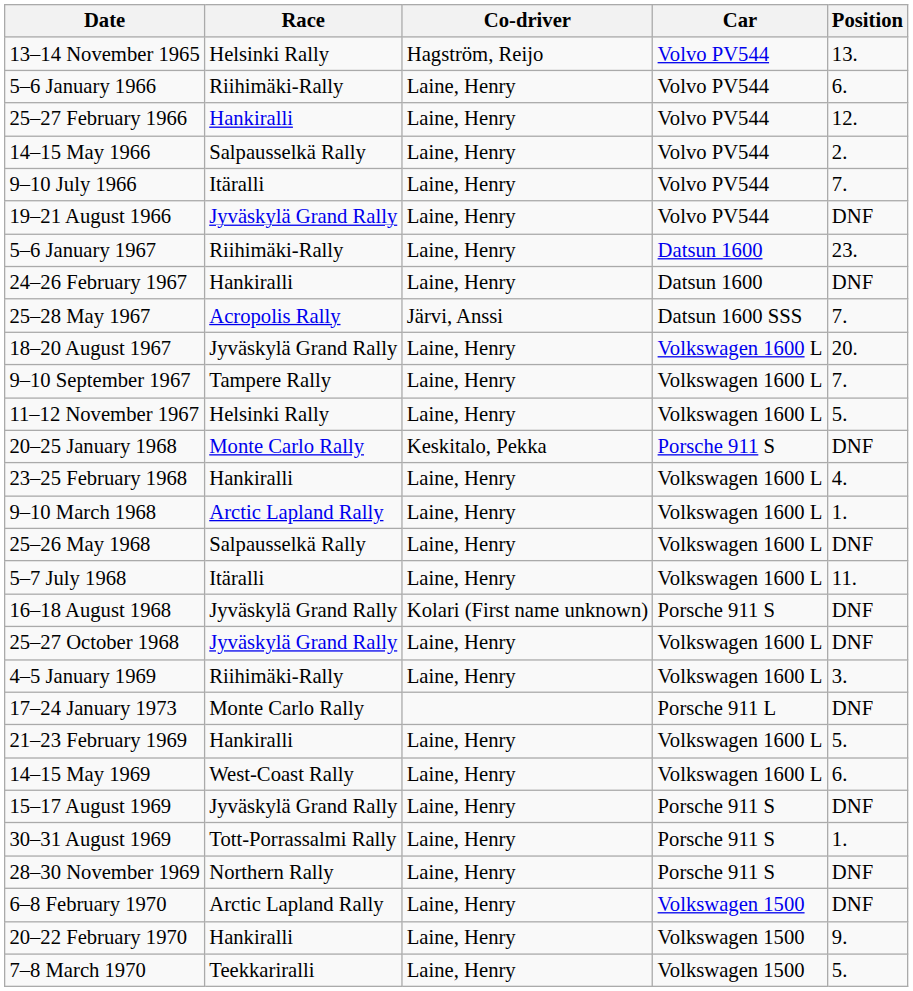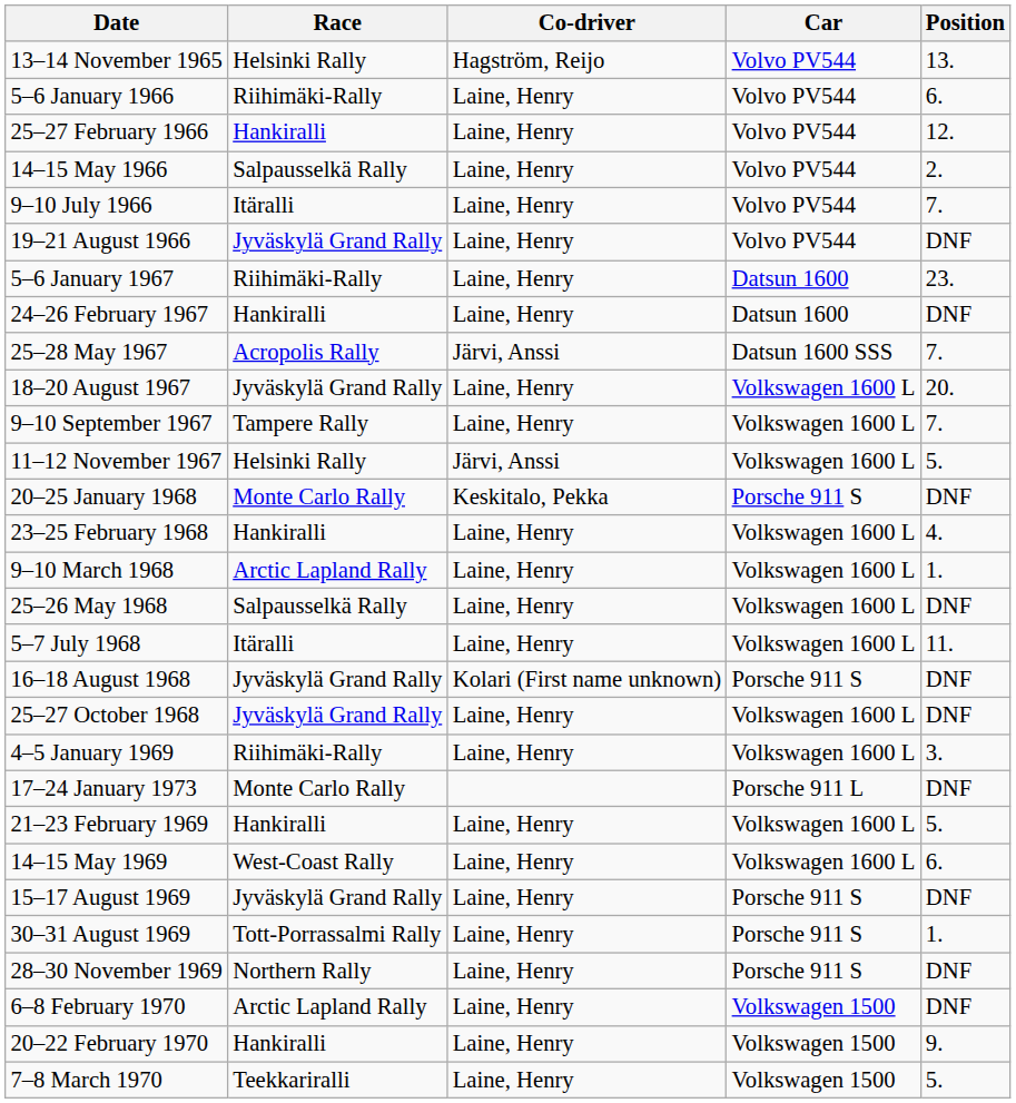 <table class="wikitable sortable">
 <tr>
 <th>Date</th>
 <th>Race</th>
 <th>Co-driver</th>
 <th>Car</th>
 <th>Position</th>
 </tr>
 <tr>
 <td>13–14 November 1965</td>
 <td>Helsinki Rally</td>
 <td>Hagström, Reijo</td>
 <td><a href='#'>Volvo PV544</a></td>
 <td>13.</td>
 </tr>
 <tr>
 <td>5–6 January 1966</td>
 <td>Riihimäki-Rally</td>
 <td>Laine, Henry</td>
 <td>Volvo PV544</td>
 <td>6.</td>
 </tr>
 <tr>
 <td>25–27 February 1966</td>
 <td><a href='#'>Hankiralli</a></td>
 <td>Laine, Henry</td>
 <td>Volvo PV544</td>
 <td>12.</td>
 </tr>
 <tr>
 <td>14–15 May 1966</td>
 <td>Salpausselkä Rally</td>
 <td>Laine, Henry</td>
 <td>Volvo PV544</td>
 <td>2.</td>
 </tr>
 <tr>
 <td>9–10 July 1966</td>
 <td>Itäralli</td>
 <td>Laine, Henry</td>
 <td>Volvo PV544</td>
 <td>7.</td>
 </tr>
 <tr>
 <td>19–21 August 1966</td>
 <td><a href='#'>Jyväskylä Grand Rally</a></td>
 <td>Laine, Henry</td>
 <td>Volvo PV544</td>
 <td>DNF</td>
 </tr>
 <tr>
 <td>5–6 January 1967</td>
 <td>Riihimäki-Rally</td>
 <td>Laine, Henry</td>
 <td><a href='#'>Datsun 1600</a></td>
 <td>23.</td>
 </tr>
 <tr>
 <td>24–26 February 1967</td>
 <td>Hankiralli</td>
 <td>Laine, Henry</td>
 <td>Datsun 1600</td>
 <td>DNF</td>
 </tr>
 <tr>
 <td>25–28 May 1967</td>
 <td><a href='#'>Acropolis Rally</a></td>
 <td>Järvi, Anssi</td>
 <td>Datsun 1600 SSS</td>
 <td>7.</td>
 </tr>
 <tr>
 <td>18–20 August 1967</td>
 <td>Jyväskylä Grand Rally</td>
 <td>Laine, Henry</td>
 <td><a href='#'>Volkswagen 1600</a> L</td>
 <td>20.</td>
 </tr>
 <tr>
 <td>9–10 September 1967</td>
 <td>Tampere Rally</td>
 <td>Laine, Henry</td>
 <td>Volkswagen 1600 L</td>
 <td>7.</td>
 </tr>
 <tr>
 <td>11–12 November 1967</td>
 <td>Helsinki Rally</td>
-<td>Laine, Henry</td>
+<td>Järvi, Anssi</td>
 <td>Volkswagen 1600 L</td>
 <td>5.</td>
 </tr>
 <tr>
 <td>20–25 January 1968</td>
 <td><a href='#'>Monte Carlo Rally</a></td>
 <td>Keskitalo, Pekka</td>
 <td><a href='#'>Porsche 911</a> S</td>
 <td>DNF</td>
 </tr>
 <tr>
 <td>23–25 February 1968</td>
 <td>Hankiralli</td>
 <td>Laine, Henry</td>
 <td>Volkswagen 1600 L</td>
 <td>4.</td>
 </tr>
 <tr>
 <td>9–10 March 1968</td>
 <td><a href='#'>Arctic Lapland Rally</a></td>
 <td>Laine, Henry</td>
 <td>Volkswagen 1600 L</td>
 <td>1.</td>
 </tr>
 <tr>
 <td>25–26 May 1968</td>
 <td>Salpausselkä Rally</td>
 <td>Laine, Henry</td>
 <td>Volkswagen 1600 L</td>
 <td>DNF</td>
 </tr>
 <tr>
 <td>5–7 July 1968</td>
 <td>Itäralli</td>
 <td>Laine, Henry</td>
 <td>Volkswagen 1600 L</td>
 <td>11.</td>
 </tr>
 <tr>
 <td>16–18 August 1968</td>
 <td>Jyväskylä Grand Rally</td>
 <td>Kolari (First name unknown)</td>
 <td>Porsche 911 S</td>
 <td>DNF</td>
 </tr>
 <tr>
 <td>25–27 October 1968</td>
 <td><a href='#'>Jyväskylä Grand Rally</a></td>
 <td>Laine, Henry</td>
 <td>Volkswagen 1600 L</td>
 <td>DNF</td>
 </tr>
 <tr>
 <td>4–5 January 1969</td>
 <td>Riihimäki-Rally</td>
 <td>Laine, Henry</td>
 <td>Volkswagen 1600 L</td>
 <td>3.</td>
 </tr>
 <tr>
 <td>17–24 January 1973</td>
 <td>Monte Carlo Rally</td>
 <td></td>
 <td>Porsche 911 L</td>
 <td>DNF</td>
 </tr>
 <tr>
 <td>21–23 February 1969</td>
 <td>Hankiralli</td>
 <td>Laine, Henry</td>
 <td>Volkswagen 1600 L</td>
 <td>5.</td>
 </tr>
 <tr>
 <td>14–15 May 1969</td>
 <td>West-Coast Rally</td>
 <td>Laine, Henry</td>
 <td>Volkswagen 1600 L</td>
 <td>6.</td>
 </tr>
 <tr>
 <td>15–17 August 1969</td>
 <td>Jyväskylä Grand Rally</td>
 <td>Laine, Henry</td>
 <td>Porsche 911 S</td>
 <td>DNF</td>
 </tr>
 <tr>
 <td>30–31 August 1969</td>
 <td>Tott-Porrassalmi Rally</td>
 <td>Laine, Henry</td>
 <td>Porsche 911 S</td>
 <td>1.</td>
 </tr>
 <tr>
 <td>28–30 November 1969</td>
 <td>Northern Rally</td>
 <td>Laine, Henry</td>
 <td>Porsche 911 S</td>
 <td>DNF</td>
 </tr>
 <tr>
 <td>6–8 February 1970</td>
 <td>Arctic Lapland Rally</td>
 <td>Laine, Henry</td>
 <td><a href='#'>Volkswagen 1500</a></td>
 <td>DNF</td>
 </tr>
 <tr>
 <td>20–22 February 1970</td>
 <td>Hankiralli</td>
 <td>Laine, Henry</td>
 <td>Volkswagen 1500</td>
 <td>9.</td>
 </tr>
 <tr>
 <td>7–8 March 1970</td>
 <td>Teekkariralli</td>
 <td>Laine, Henry</td>
 <td>Volkswagen 1500</td>
 <td>5.</td>
 </tr>
 </table>
